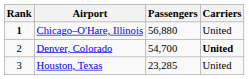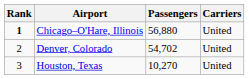 <table class="wikitable sortable" style="font-size:95%;">
 <tr>
 <th>Rank</th>
 <th>Airport</th>
 <th>Passengers</th>
 <th>Carriers</th>
 </tr>
 <tr>
 <td align=center><strong>1</strong></td>
 <td><a href='#'>Chicago–O'Hare, Illinois</a></td>
 <td>56,880</td>
 <td>United</td>
 </tr>
 <tr>
 <td align=center>2</td>
 <td><a href='#'>Denver, Colorado</a></td>
-<td>54,700</td>
-<td><strong>United</strong></td>
+<td>54,702</td>
+<td>United</td>
 </tr>
 <tr>
 <td align=center>3</td>
 <td><a href='#'>Houston, Texas</a></td>
-<td>23,285</td>
+<td>10,270</td>
 <td>United</td>
 </tr>
 </table>
